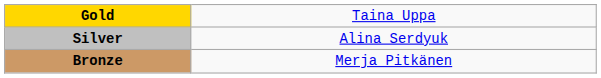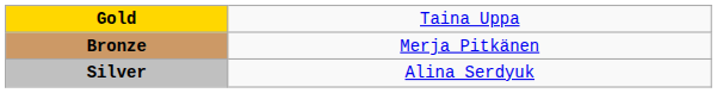 <table class="wikitable" style="text-align:center; " width="35%">
 <tr>
 <td bgcolor="gold"><strong>Gold</strong></td>
 <td><a href='#'>Taina Uppa</a><br>  <small><em></em></small></td>
 </tr>
 <tr>
+<td bgcolor="CC9966"><strong>Bronze</strong></td>
+<td><a href='#'>Merja Pitkänen</a><br>  <small><em></em></small></td>
+</tr>
+<tr>
 <td bgcolor="silver"><strong>Silver</strong></td>
 <td><a href='#'>Alina Serdyuk</a><br>  <small><em></em></small></td>
 </tr>
-<tr>
-<td bgcolor="CC9966"><strong>Bronze</strong></td>
-<td><a href='#'>Merja Pitkänen</a><br>  <small><em></em></small></td>
-</tr>
 </table>
